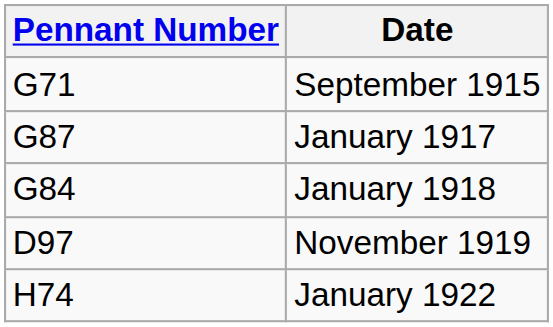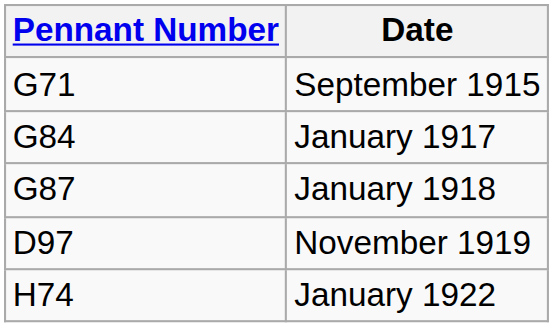 <table class="wikitable" style="text-align:left">
 <tr>
 <th><a href='#'>Pennant Number</a></th>
 <th>Date</th>
 </tr>
 <tr>
 <td>G71</td>
 <td>September 1915</td>
 </tr>
 <tr>
-<td>G87</td>
+<td>G84</td>
 <td>January 1917</td>
 </tr>
 <tr>
-<td>G84</td>
+<td>G87</td>
 <td>January 1918</td>
 </tr>
 <tr>
 <td>D97</td>
 <td>November 1919</td>
 </tr>
 <tr>
 <td>H74</td>
 <td>January 1922</td>
 </tr>
 </table>
